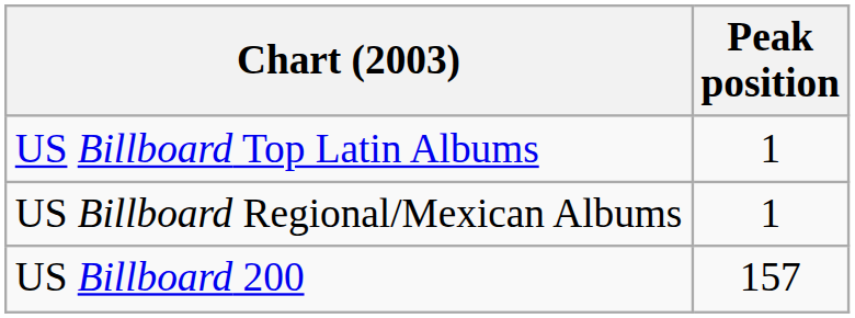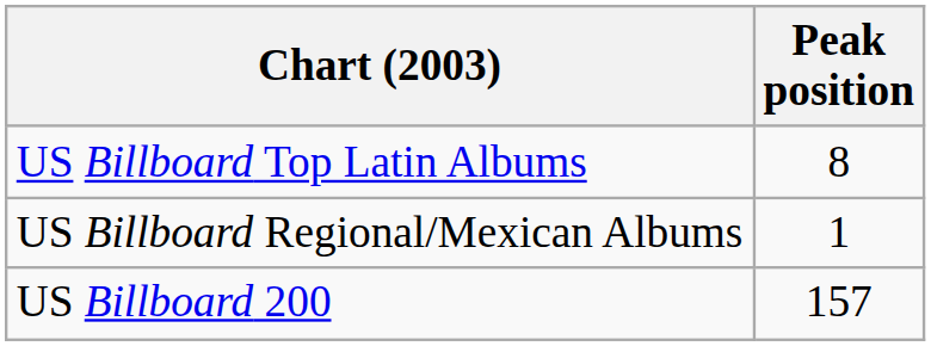 <table class="wikitable">
 <tr>
 <th align="left">Chart (2003)</th>
 <th align="left">Peak<br>position</th>
 </tr>
 <tr>
 <td align="left"><a href='#'>US</a> <a href='#'><em>Billboard</em> Top Latin Albums</a></td>
-<td align="center">1</td>
+<td align="center">8</td>
 </tr>
 <tr>
 <td align="left">US <em>Billboard</em> Regional/Mexican Albums</td>
 <td align="center">1</td>
 </tr>
 <tr>
 <td align="left">US <a href='#'><em>Billboard</em> 200</a></td>
 <td align="center">157</td>
 </tr>
 </table>
